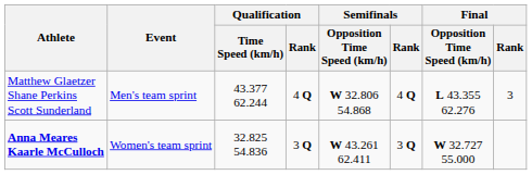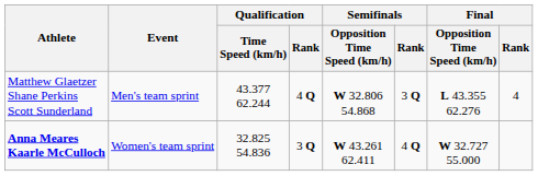 <table class="wikitable" style="font-size:90%">
 <tr>
 <th rowspan=2>Athlete</th>
 <th rowspan=2>Event</th>
 <th colspan=2>Qualification</th>
 <th colspan=2>Semifinals</th>
 <th colspan=2>Final</th>
 </tr>
 <tr style="font-size:95%">
 <th>Time<br>Speed (km/h)</th>
 <th>Rank</th>
 <th>Opposition<br>Time<br>Speed (km/h)</th>
 <th>Rank</th>
 <th>Opposition<br>Time<br>Speed (km/h)</th>
 <th>Rank</th>
 </tr>
 <tr align=center>
 <td align=left><a href='#'>Matthew Glaetzer</a><br><a href='#'>Shane Perkins</a><br><a href='#'>Scott Sunderland</a></td>
 <td align=left><a href='#'>Men's team sprint</a></td>
 <td>43.377<br>62.244</td>
 <td>4 <strong>Q</strong></td>
 <td><br><strong>W</strong> 32.806<br>54.868</td>
-<td>4 <strong>Q</strong></td>
+<td>3 <strong>Q</strong></td>
 <td><br><strong>L</strong> 43.355<br>62.276</td>
-<td>3</td>
+<td>4</td>
 </tr>
 <tr align=center>
 <td align=left><strong><a href='#'>Anna Meares</a><br><a href='#'>Kaarle McCulloch</a></strong></td>
 <td align=left><a href='#'>Women's team sprint</a></td>
 <td>32.825<br>54.836</td>
 <td>3 <strong>Q</strong></td>
 <td><br><strong>W</strong> 43.261 <br>62.411</td>
-<td>3 <strong>Q</strong></td>
+<td>4 <strong>Q</strong></td>
 <td><br><strong>W</strong> 32.727 <br>55.000</td>
 <td></td>
 </tr>
 </table>
